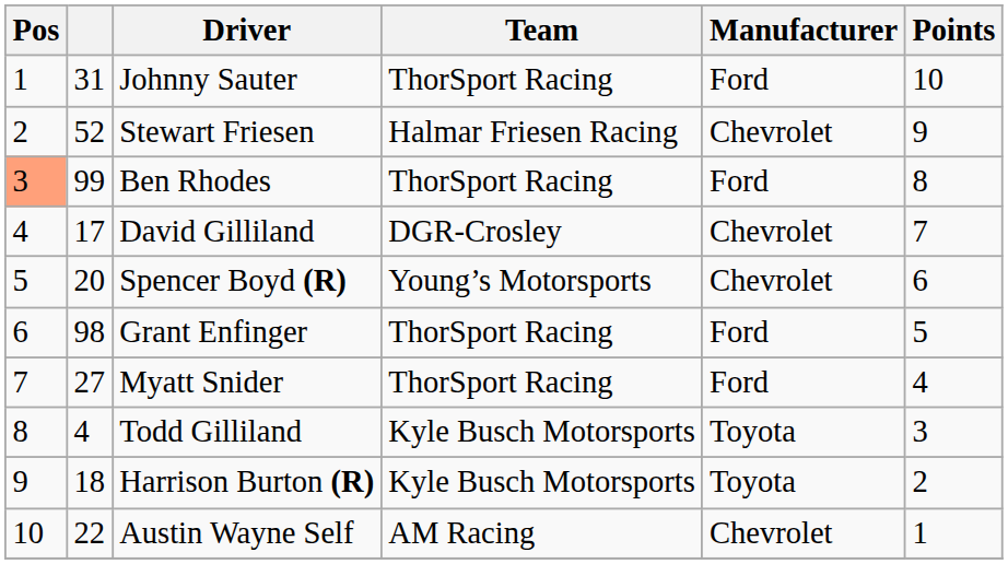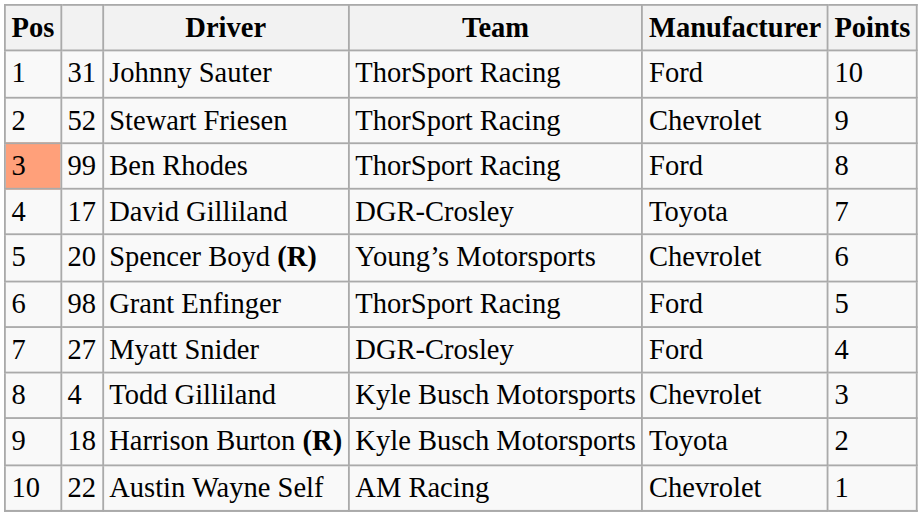 <table class="wikitable" style="font-size:98%">
 <tr>
 <th>Pos</th>
 <th></th>
 <th>Driver</th>
 <th>Team</th>
 <th>Manufacturer</th>
 <th>Points</th>
 </tr>
 <tr>
 <td>1</td>
 <td>31</td>
 <td>Johnny Sauter</td>
 <td>ThorSport Racing</td>
 <td>Ford</td>
 <td>10</td>
 </tr>
 <tr>
 <td>2</td>
 <td>52</td>
 <td>Stewart Friesen</td>
-<td>Halmar Friesen Racing</td>
+<td>ThorSport Racing</td>
 <td>Chevrolet</td>
 <td>9</td>
 </tr>
 <tr>
 <td style="background: lightsalmon;">3</td>
 <td>99</td>
 <td>Ben Rhodes</td>
 <td>ThorSport Racing</td>
 <td>Ford</td>
 <td>8</td>
 </tr>
 <tr>
 <td>4</td>
 <td>17</td>
 <td>David Gilliland</td>
 <td>DGR-Crosley</td>
-<td>Chevrolet</td>
+<td>Toyota</td>
 <td>7</td>
 </tr>
 <tr>
 <td>5</td>
 <td>20</td>
 <td>Spencer Boyd <strong>(R)</strong></td>
 <td>Young’s Motorsports</td>
 <td>Chevrolet</td>
 <td>6</td>
 </tr>
 <tr>
 <td>6</td>
 <td>98</td>
 <td>Grant Enfinger</td>
 <td>ThorSport Racing</td>
 <td>Ford</td>
 <td>5</td>
 </tr>
 <tr>
 <td>7</td>
 <td>27</td>
 <td>Myatt Snider</td>
-<td>ThorSport Racing</td>
+<td>DGR-Crosley</td>
 <td>Ford</td>
 <td>4</td>
 </tr>
 <tr>
 <td>8</td>
 <td>4</td>
 <td>Todd Gilliland</td>
 <td>Kyle Busch Motorsports</td>
-<td>Toyota</td>
+<td>Chevrolet</td>
 <td>3</td>
 </tr>
 <tr>
 <td>9</td>
 <td>18</td>
 <td>Harrison Burton <strong>(R)</strong></td>
 <td>Kyle Busch Motorsports</td>
 <td>Toyota</td>
 <td>2</td>
 </tr>
 <tr>
 <td>10</td>
 <td>22</td>
 <td>Austin Wayne Self</td>
 <td>AM Racing</td>
 <td>Chevrolet</td>
 <td>1</td>
 </tr>
 <tr>
 </tr>
 </table>
